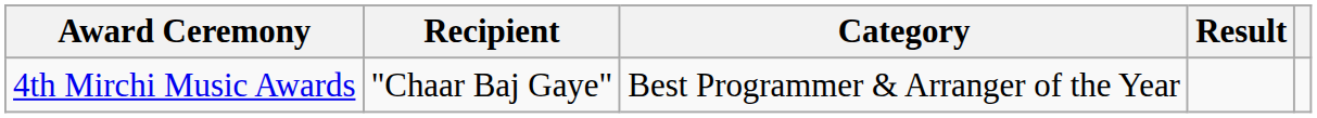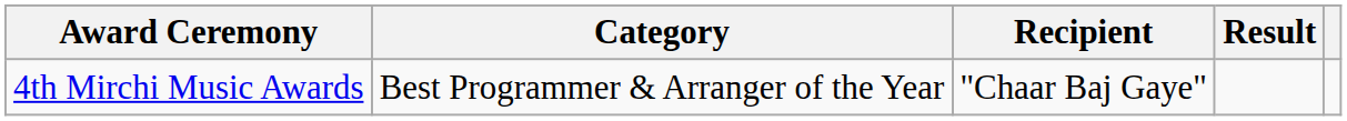 <table class="wikitable">
 <tr>
 <th>Award Ceremony</th>
+<th>Category</th>
 <th>Recipient</th>
-<th>Category</th>
 <th>Result</th>
 <th></th>
 </tr>
 <tr>
 <td><a href='#'>4th Mirchi Music Awards</a></td>
+<td>Best Programmer & Arranger of the Year</td>
 <td>"Chaar Baj Gaye"</td>
-<td>Best Programmer & Arranger of the Year</td>
 <td></td>
 <td></td>
 </tr>
 </table>
